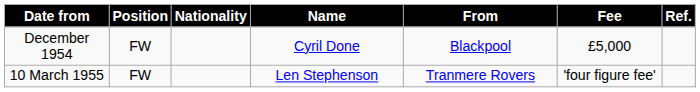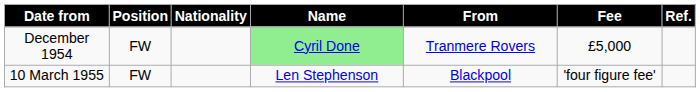 <table class="wikitable" style="text-align:center; font-size:90%; ">
 <tr>
 <th style="background:#000000; color:white; width:100px;">Date from</th>
 <th style="background:#000000; color:white; width:50px;">Position</th>
 <th style="background:#000000; color:white; width:50px;">Nationality</th>
 <th style="background:#000000; color:white; width:150px;">Name</th>
 <th style="background:#000000; color:white; width:150px;">From</th>
 <th style="background:#000000; color:white; width:100px;">Fee</th>
 <th style="background:#000000; color:white; width:25px;">Ref.</th>
 </tr>
 <tr>
 <td>December 1954</td>
 <td>FW</td>
 <td></td>
-<td><a href='#'>Cyril Done</a></td>
-<td><a href='#'>Blackpool</a></td>
+<td style="background: lightgreen;"><a href='#'>Cyril Done</a></td>
+<td><a href='#'>Tranmere Rovers</a></td>
 <td>£5,000</td>
 <td></td>
 </tr>
 <tr>
 <td>10 March 1955</td>
 <td>FW</td>
 <td></td>
 <td><a href='#'>Len Stephenson</a></td>
-<td><a href='#'>Tranmere Rovers</a></td>
+<td><a href='#'>Blackpool</a></td>
 <td>'four figure fee'</td>
 <td></td>
 </tr>
 </table>
